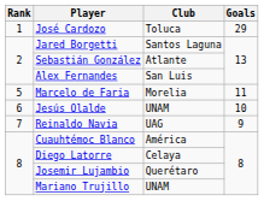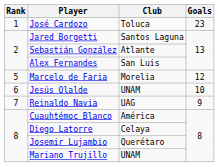 <table class="wikitable">
 <tr>
 <th>Rank</th>
 <th>Player</th>
 <th>Club</th>
 <th>Goals</th>
 </tr>
 <tr>
 <td align=center rowspan=1>1</td>
 <td> <a href='#'>José Cardozo</a></td>
 <td>Toluca</td>
-<td align=center rowspan=1>29</td>
+<td align=center rowspan=1>23</td>
 </tr>
 <tr>
 <td align=center rowspan=3>2</td>
 <td> <a href='#'>Jared Borgetti</a></td>
 <td>Santos Laguna</td>
 <td align=center rowspan=3>13</td>
 </tr>
 <tr>
 <td> <a href='#'>Sebastián González</a></td>
 <td>Atlante</td>
 </tr>
 <tr>
 <td> <a href='#'>Alex Fernandes</a></td>
 <td>San Luis</td>
 </tr>
 <tr>
 <td align=center rowspan=1>5</td>
 <td> <a href='#'>Marcelo de Faria</a></td>
 <td>Morelia</td>
-<td align=center rowspan=1>11</td>
+<td align=center rowspan=1>12</td>
 </tr>
 <tr>
 <td align=center rowspan=1>6</td>
 <td> <a href='#'>Jesús Olalde</a></td>
 <td>UNAM</td>
 <td align=center rowspan=1>10</td>
 </tr>
 <tr>
 <td align=center rowspan=1>7</td>
 <td> <a href='#'>Reinaldo Navia</a></td>
 <td>UAG</td>
 <td align=center rowspan=1>9</td>
 </tr>
 <tr>
 <td align=center rowspan=4>8</td>
 <td> <a href='#'>Cuauhtémoc Blanco</a></td>
 <td>América</td>
 <td align=center rowspan=4>8</td>
 </tr>
 <tr>
 <td> <a href='#'>Diego Latorre</a></td>
 <td>Celaya</td>
 </tr>
 <tr>
 <td> <a href='#'>Josemir Lujambio</a></td>
 <td>Querétaro</td>
 </tr>
 <tr>
 <td> <a href='#'>Mariano Trujillo</a></td>
 <td>UNAM</td>
 </tr>
 </table>
